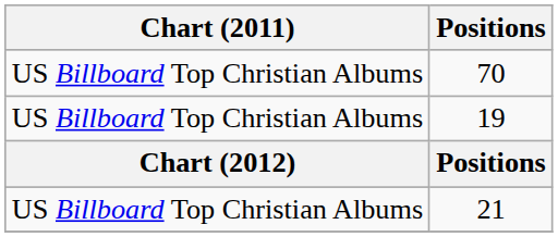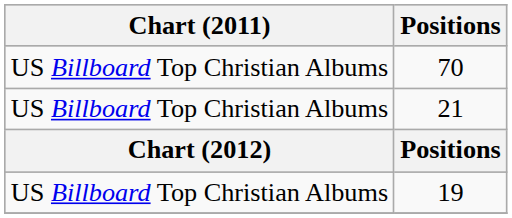 <table class="wikitable sortable">
 <tr>
 <th>Chart (2011)</th>
 <th>Positions</th>
 </tr>
 <tr>
 <td>US <a href='#'><em>Billboard</em></a> Top Christian Albums</td>
 <td style="text-align:center;">70</td>
 </tr>
 <tr>
 <td>US <a href='#'><em>Billboard</em></a> Top Christian Albums</td>
-<td style="text-align:center;">19</td>
+<td style="text-align:center;">21</td>
 </tr>
 <tr>
 <th>Chart (2012)</th>
 <th>Positions</th>
 </tr>
 <tr>
 <td>US <a href='#'><em>Billboard</em></a> Top Christian Albums</td>
-<td style="text-align:center;">21</td>
+<td style="text-align:center;">19</td>
 </tr>
 <tr>
 </tr>
 </table>
